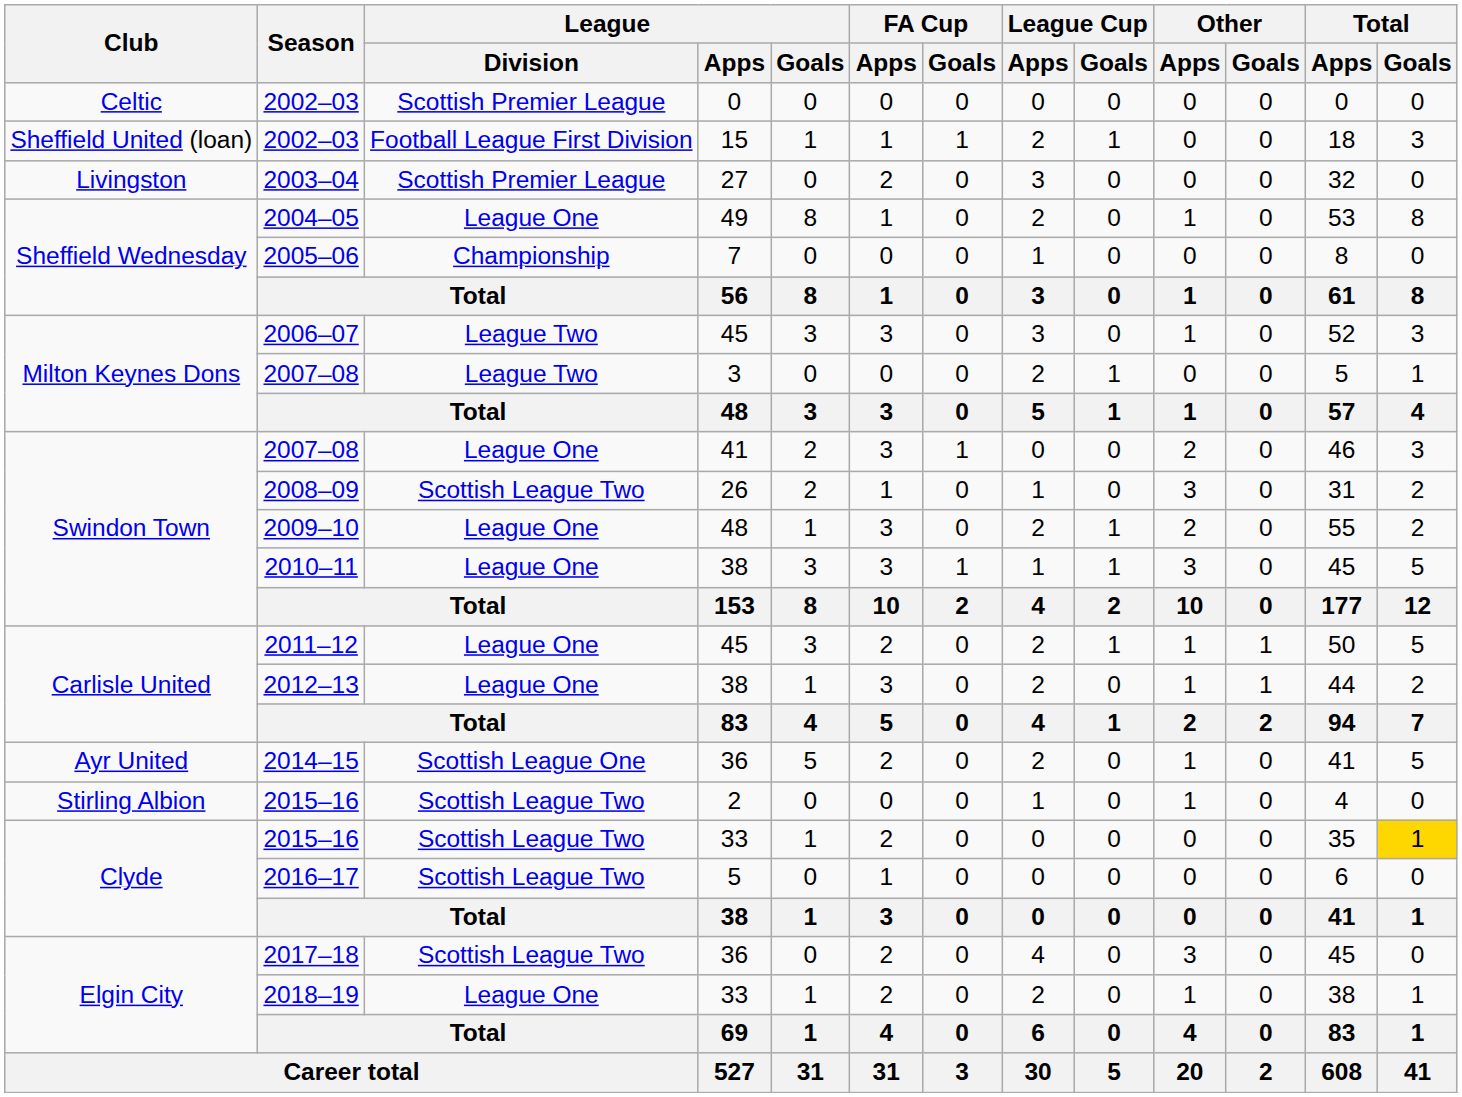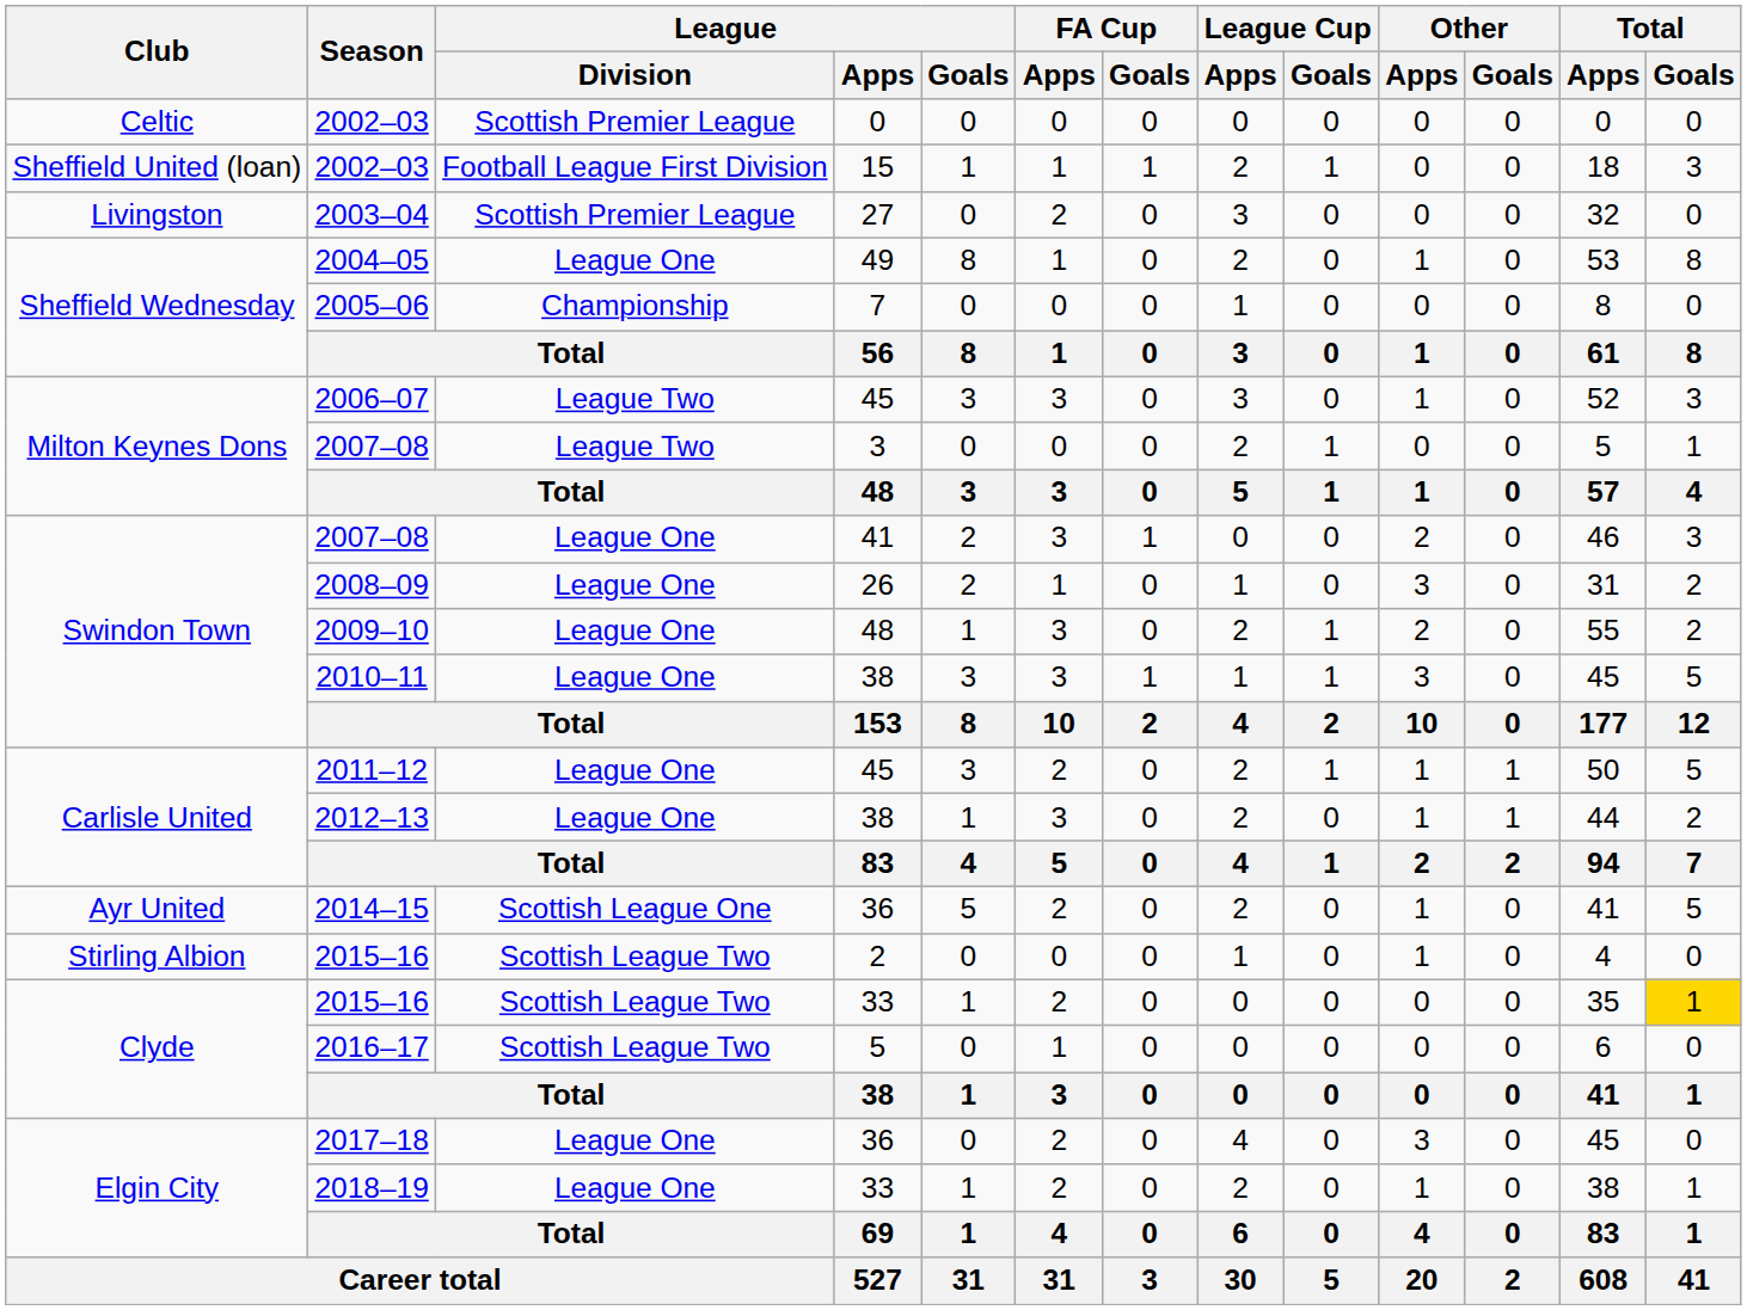 <table class="wikitable" style="text-align: center;">
 <tr>
 <th rowspan="2">Club</th>
 <th rowspan="2">Season</th>
 <th colspan="3">League</th>
 <th colspan="2">FA Cup</th>
 <th colspan="2">League Cup</th>
 <th colspan="2">Other</th>
 <th colspan="2">Total</th>
 </tr>
 <tr>
 <th>Division</th>
 <th>Apps</th>
 <th>Goals</th>
 <th>Apps</th>
 <th>Goals</th>
 <th>Apps</th>
 <th>Goals</th>
 <th>Apps</th>
 <th>Goals</th>
 <th>Apps</th>
 <th>Goals</th>
 </tr>
 <tr>
 <td rowspan="1"><a href='#'>Celtic</a></td>
 <td><a href='#'>2002–03</a></td>
 <td><a href='#'>Scottish Premier League</a></td>
 <td>0</td>
 <td>0</td>
 <td>0</td>
 <td>0</td>
 <td>0</td>
 <td>0</td>
 <td>0</td>
 <td>0</td>
 <td>0</td>
 <td>0</td>
 </tr>
 <tr>
 <td><a href='#'>Sheffield United</a> (loan)</td>
 <td><a href='#'>2002–03</a></td>
 <td><a href='#'>Football League First Division</a></td>
 <td>15</td>
 <td>1</td>
 <td>1</td>
 <td>1</td>
 <td>2</td>
 <td>1</td>
 <td>0</td>
 <td>0</td>
 <td>18</td>
 <td>3</td>
 </tr>
 <tr>
 <td><a href='#'>Livingston</a></td>
 <td><a href='#'>2003–04</a></td>
 <td><a href='#'>Scottish Premier League</a></td>
 <td>27</td>
 <td>0</td>
 <td>2</td>
 <td>0</td>
 <td>3</td>
 <td>0</td>
 <td>0</td>
 <td>0</td>
 <td>32</td>
 <td>0</td>
 </tr>
 <tr>
 <td rowspan="3"><a href='#'>Sheffield Wednesday</a></td>
 <td><a href='#'>2004–05</a></td>
 <td><a href='#'>League One</a></td>
 <td>49</td>
 <td>8</td>
 <td>1</td>
 <td>0</td>
 <td>2</td>
 <td>0</td>
 <td>1</td>
 <td>0</td>
 <td>53</td>
 <td>8</td>
 </tr>
 <tr>
 <td><a href='#'>2005–06</a></td>
 <td><a href='#'>Championship</a></td>
 <td>7</td>
 <td>0</td>
 <td>0</td>
 <td>0</td>
 <td>1</td>
 <td>0</td>
 <td>0</td>
 <td>0</td>
 <td>8</td>
 <td>0</td>
 </tr>
 <tr>
 <th colspan="2">Total</th>
 <th>56</th>
 <th>8</th>
 <th>1</th>
 <th>0</th>
 <th>3</th>
 <th>0</th>
 <th>1</th>
 <th>0</th>
 <th>61</th>
 <th>8</th>
 </tr>
 <tr>
 <td rowspan="3"><a href='#'>Milton Keynes Dons</a></td>
 <td><a href='#'>2006–07</a></td>
 <td><a href='#'>League Two</a></td>
 <td>45</td>
 <td>3</td>
 <td>3</td>
 <td>0</td>
 <td>3</td>
 <td>0</td>
 <td>1</td>
 <td>0</td>
 <td>52</td>
 <td>3</td>
 </tr>
 <tr>
 <td><a href='#'>2007–08</a></td>
 <td><a href='#'>League Two</a></td>
 <td>3</td>
 <td>0</td>
 <td>0</td>
 <td>0</td>
 <td>2</td>
 <td>1</td>
 <td>0</td>
 <td>0</td>
 <td>5</td>
 <td>1</td>
 </tr>
 <tr>
 <th colspan="2">Total</th>
 <th>48</th>
 <th>3</th>
 <th>3</th>
 <th>0</th>
 <th>5</th>
 <th>1</th>
 <th>1</th>
 <th>0</th>
 <th>57</th>
 <th>4</th>
 </tr>
 <tr>
 <td rowspan="5"><a href='#'>Swindon Town</a></td>
 <td><a href='#'>2007–08</a></td>
 <td><a href='#'>League One</a></td>
 <td>41</td>
 <td>2</td>
 <td>3</td>
 <td>1</td>
 <td>0</td>
 <td>0</td>
 <td>2</td>
 <td>0</td>
 <td>46</td>
 <td>3</td>
 </tr>
 <tr>
 <td><a href='#'>2008–09</a></td>
-<td><a href='#'>Scottish League Two</a></td>
+<td><a href='#'>League One</a></td>
 <td>26</td>
 <td>2</td>
 <td>1</td>
 <td>0</td>
 <td>1</td>
 <td>0</td>
 <td>3</td>
 <td>0</td>
 <td>31</td>
 <td>2</td>
 </tr>
 <tr>
 <td><a href='#'>2009–10</a></td>
 <td><a href='#'>League One</a></td>
 <td>48</td>
 <td>1</td>
 <td>3</td>
 <td>0</td>
 <td>2</td>
 <td>1</td>
 <td>2</td>
 <td>0</td>
 <td>55</td>
 <td>2</td>
 </tr>
 <tr>
 <td><a href='#'>2010–11</a></td>
 <td><a href='#'>League One</a></td>
 <td>38</td>
 <td>3</td>
 <td>3</td>
 <td>1</td>
 <td>1</td>
 <td>1</td>
 <td>3</td>
 <td>0</td>
 <td>45</td>
 <td>5</td>
 </tr>
 <tr>
 <th colspan="2">Total</th>
 <th>153</th>
 <th>8</th>
 <th>10</th>
 <th>2</th>
 <th>4</th>
 <th>2</th>
 <th>10</th>
 <th>0</th>
 <th>177</th>
 <th>12</th>
 </tr>
 <tr>
 <td rowspan="3"><a href='#'>Carlisle United</a></td>
 <td><a href='#'>2011–12</a></td>
 <td><a href='#'>League One</a></td>
 <td>45</td>
 <td>3</td>
 <td>2</td>
 <td>0</td>
 <td>2</td>
 <td>1</td>
 <td>1</td>
 <td>1</td>
 <td>50</td>
 <td>5</td>
 </tr>
 <tr>
 <td><a href='#'>2012–13</a></td>
 <td><a href='#'>League One</a></td>
 <td>38</td>
 <td>1</td>
 <td>3</td>
 <td>0</td>
 <td>2</td>
 <td>0</td>
 <td>1</td>
 <td>1</td>
 <td>44</td>
 <td>2</td>
 </tr>
 <tr>
 <th colspan="2">Total</th>
 <th>83</th>
 <th>4</th>
 <th>5</th>
 <th>0</th>
 <th>4</th>
 <th>1</th>
 <th>2</th>
 <th>2</th>
 <th>94</th>
 <th>7</th>
 </tr>
 <tr>
 <td><a href='#'>Ayr United</a></td>
 <td><a href='#'>2014–15</a></td>
 <td><a href='#'>Scottish League One</a></td>
 <td>36</td>
 <td>5</td>
 <td>2</td>
 <td>0</td>
 <td>2</td>
 <td>0</td>
 <td>1</td>
 <td>0</td>
 <td>41</td>
 <td>5</td>
 </tr>
 <tr>
 <td><a href='#'>Stirling Albion</a></td>
 <td><a href='#'>2015–16</a></td>
 <td><a href='#'>Scottish League Two</a></td>
 <td>2</td>
 <td>0</td>
 <td>0</td>
 <td>0</td>
 <td>1</td>
 <td>0</td>
 <td>1</td>
 <td>0</td>
 <td>4</td>
 <td>0</td>
 </tr>
 <tr>
 <td rowspan="3"><a href='#'>Clyde</a></td>
 <td><a href='#'>2015–16</a></td>
 <td><a href='#'>Scottish League Two</a></td>
 <td>33</td>
 <td>1</td>
 <td>2</td>
 <td>0</td>
 <td>0</td>
 <td>0</td>
 <td>0</td>
 <td>0</td>
 <td>35</td>
 <td style="background: gold;">1</td>
 </tr>
 <tr>
 <td><a href='#'>2016–17</a></td>
 <td><a href='#'>Scottish League Two</a></td>
 <td>5</td>
 <td>0</td>
 <td>1</td>
 <td>0</td>
 <td>0</td>
 <td>0</td>
 <td>0</td>
 <td>0</td>
 <td>6</td>
 <td>0</td>
 </tr>
 <tr>
 <th colspan="2">Total</th>
 <th>38</th>
 <th>1</th>
 <th>3</th>
 <th>0</th>
 <th>0</th>
 <th>0</th>
 <th>0</th>
 <th>0</th>
 <th>41</th>
 <th>1</th>
 </tr>
 <tr>
 <td rowspan="3"><a href='#'>Elgin City</a></td>
 <td><a href='#'>2017–18</a></td>
-<td><a href='#'>Scottish League Two</a></td>
+<td><a href='#'>League One</a></td>
 <td>36</td>
 <td>0</td>
 <td>2</td>
 <td>0</td>
 <td>4</td>
 <td>0</td>
 <td>3</td>
 <td>0</td>
 <td>45</td>
 <td>0</td>
 </tr>
 <tr>
 <td><a href='#'>2018–19</a></td>
 <td><a href='#'>League One</a></td>
 <td>33</td>
 <td>1</td>
 <td>2</td>
 <td>0</td>
 <td>2</td>
 <td>0</td>
 <td>1</td>
 <td>0</td>
 <td>38</td>
 <td>1</td>
 </tr>
 <tr>
 <th colspan="2">Total</th>
 <th>69</th>
 <th>1</th>
 <th>4</th>
 <th>0</th>
 <th>6</th>
 <th>0</th>
 <th>4</th>
 <th>0</th>
 <th>83</th>
 <th>1</th>
 </tr>
 <tr>
 <th colspan="3">Career total</th>
 <th>527</th>
 <th>31</th>
 <th>31</th>
 <th>3</th>
 <th>30</th>
 <th>5</th>
 <th>20</th>
 <th>2</th>
 <th>608</th>
 <th>41</th>
 </tr>
 </table>
